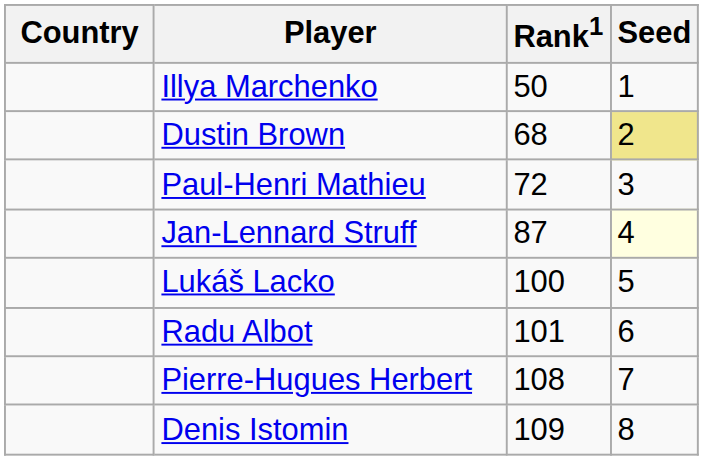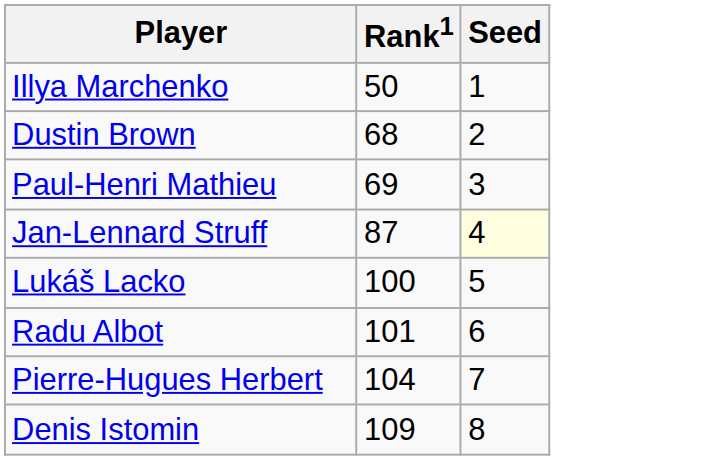 <table class="sortable wikitable">
 <tr>
-<th width="70">Country</th>
 <th width="175">Player</th>
 <th>Rank<sup>1</sup></th>
 <th>Seed</th>
 </tr>
 <tr>
-<td></td>
 <td><a href='#'>Illya Marchenko</a></td>
 <td>50</td>
 <td>1</td>
 </tr>
 <tr>
-<td></td>
 <td><a href='#'>Dustin Brown</a></td>
 <td>68</td>
-<td style="background: khaki;">2</td>
+<td>2</td>
 </tr>
 <tr>
-<td></td>
 <td><a href='#'>Paul-Henri Mathieu</a></td>
-<td>72</td>
+<td>69</td>
 <td>3</td>
 </tr>
 <tr>
-<td></td>
 <td><a href='#'>Jan-Lennard Struff</a></td>
 <td>87</td>
 <td style="background: lightyellow;">4</td>
 </tr>
 <tr>
-<td></td>
 <td><a href='#'>Lukáš Lacko</a></td>
 <td>100</td>
 <td>5</td>
 </tr>
 <tr>
-<td></td>
 <td><a href='#'>Radu Albot</a></td>
 <td>101</td>
 <td>6</td>
 </tr>
 <tr>
-<td></td>
 <td><a href='#'>Pierre-Hugues Herbert</a></td>
-<td>108</td>
+<td>104</td>
 <td>7</td>
 </tr>
 <tr>
-<td></td>
 <td><a href='#'>Denis Istomin</a></td>
 <td>109</td>
 <td>8</td>
 </tr>
 </table>
